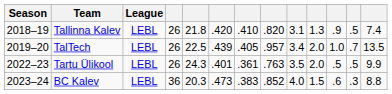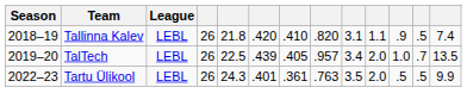 <table class="wikitable sortable" style="font-size:95%; text-align:center;">
 <tr>
 <th>Season</th>
 <th>Team</th>
 <th>League</th>
 <th></th>
 <th></th>
 <th></th>
 <th></th>
 <th></th>
 <th></th>
 <th></th>
 <th></th>
 <th></th>
 <th></th>
 </tr>
 <tr>
 <td>2018–19</td>
 <td style="text-align:left;"> <a href='#'>Tallinna Kalev</a></td>
 <td><a href='#'>LEBL</a></td>
 <td>26</td>
 <td>21.8</td>
 <td>.420</td>
 <td>.410</td>
 <td>.820</td>
 <td>3.1</td>
-<td>1.3</td>
+<td>1.1</td>
 <td>.9</td>
 <td>.5</td>
 <td>7.4</td>
 </tr>
 <tr>
 <td>2019–20</td>
 <td style="text-align:left;"> <a href='#'>TalTech</a></td>
 <td><a href='#'>LEBL</a></td>
 <td>26</td>
 <td>22.5</td>
 <td>.439</td>
 <td>.405</td>
 <td>.957</td>
 <td>3.4</td>
 <td>2.0</td>
 <td>1.0</td>
 <td>.7</td>
 <td>13.5</td>
 </tr>
 <tr>
 <td>2022–23</td>
 <td style="text-align:left;"> <a href='#'>Tartu Ülikool</a></td>
 <td><a href='#'>LEBL</a></td>
 <td>26</td>
 <td>24.3</td>
 <td>.401</td>
 <td>.361</td>
 <td>.763</td>
 <td>3.5</td>
 <td>2.0</td>
 <td>.5</td>
 <td>.5</td>
 <td>9.9</td>
 </tr>
-<tr>
-<td>2023–24</td>
-<td style="text-align:left;"> <a href='#'>BC Kalev</a></td>
-<td><a href='#'>LEBL</a></td>
-<td>36</td>
-<td>20.3</td>
-<td>.473</td>
-<td>.383</td>
-<td>.852</td>
-<td>4.0</td>
-<td>1.5</td>
-<td>.6</td>
-<td>.3</td>
-<td>8.8</td>
-</tr>
 </table>
